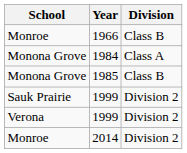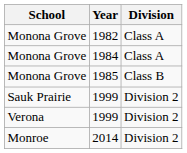 <table class="wikitable">
 <tr>
 <th>School</th>
 <th>Year</th>
 <th>Division</th>
 </tr>
 <tr>
-<td>Monroe</td>
-<td>1966</td>
-<td>Class B</td>
+<td>Monona Grove</td>
+<td>1982</td>
+<td>Class A</td>
 </tr>
 <tr>
 <td>Monona Grove</td>
 <td>1984</td>
 <td>Class A</td>
 </tr>
 <tr>
 <td>Monona Grove</td>
 <td>1985</td>
 <td>Class B</td>
 </tr>
 <tr>
 <td>Sauk Prairie</td>
 <td>1999</td>
 <td>Division 2</td>
 </tr>
 <tr>
 <td>Verona</td>
 <td>1999</td>
 <td>Division 2</td>
 </tr>
 <tr>
 <td>Monroe</td>
 <td>2014</td>
 <td>Division 2</td>
 </tr>
 </table>
